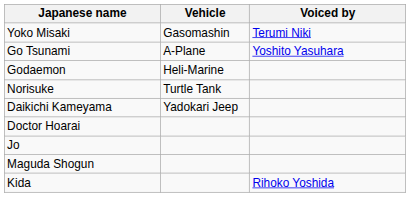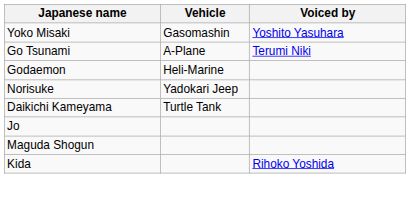 <table class="wikitable">
 <tr>
 <th style="width:35%;">Japanese name</th>
 <th style="width:20%;">Vehicle</th>
 <th style="width:35%;">Voiced by</th>
 </tr>
 <tr>
 <td>Yoko Misaki</td>
 <td>Gasomashin</td>
-<td><a href='#'>Terumi Niki</a></td>
+<td><a href='#'>Yoshito Yasuhara</a></td>
 </tr>
 <tr>
 <td>Go Tsunami</td>
 <td>A-Plane</td>
-<td><a href='#'>Yoshito Yasuhara</a></td>
+<td><a href='#'>Terumi Niki</a></td>
 </tr>
 <tr>
 <td>Godaemon</td>
 <td>Heli-Marine</td>
 <td></td>
 </tr>
 <tr>
 <td>Norisuke</td>
-<td>Turtle Tank</td>
+<td>Yadokari Jeep</td>
 <td></td>
 </tr>
 <tr>
 <td>Daikichi Kameyama</td>
-<td>Yadokari Jeep</td>
-<td></td>
-</tr>
-<tr>
-<td>Doctor Hoarai</td>
-<td></td>
+<td>Turtle Tank</td>
 <td></td>
 </tr>
 <tr>
 <td>Jo</td>
 <td></td>
 <td></td>
 </tr>
 <tr>
 <td>Maguda Shogun</td>
 <td></td>
 <td></td>
 </tr>
 <tr>
 <td>Kida</td>
 <td></td>
 <td><a href='#'>Rihoko Yoshida</a></td>
 </tr>
 </table>
